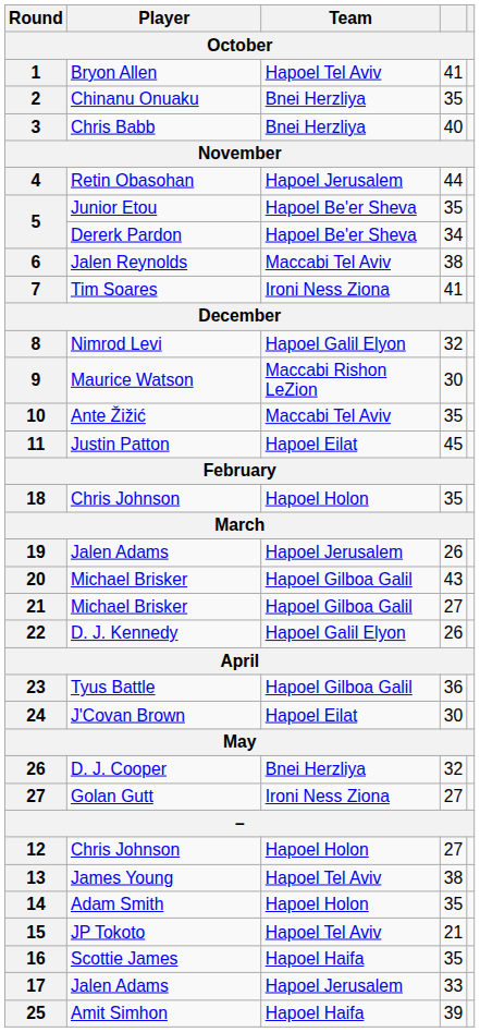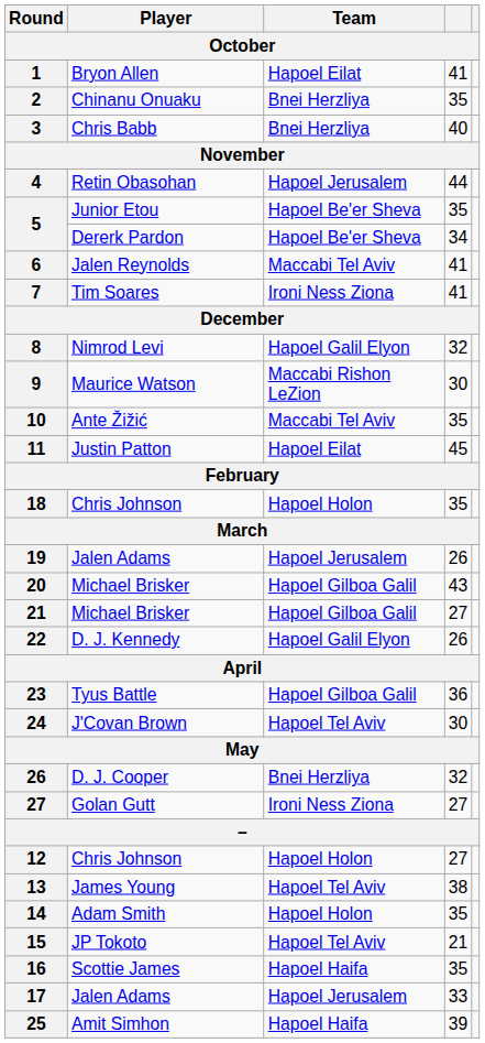 <table class="wikitable" style="text-align:center;">
 <tr>
 <th>Round</th>
 <th style="width:175px;">Player</th>
 <th style="width:160px;">Team</th>
 <th><a href='#'></a></th>
 <th></th>
 </tr>
 <tr>
 <th colspan=5>October</th>
 </tr>
 <tr>
 <th>1</th>
 <td align=left> <a href='#'>Bryon Allen</a></td>
-<td align=left><a href='#'>Hapoel Tel Aviv</a></td>
+<td align=left><a href='#'>Hapoel Eilat</a></td>
 <td>41</td>
 <td></td>
 </tr>
 <tr>
 <th>2</th>
 <td align=left> <a href='#'>Chinanu Onuaku</a></td>
 <td align=left><a href='#'>Bnei Herzliya</a></td>
 <td>35</td>
 <td></td>
 </tr>
 <tr>
 <th>3</th>
 <td align=left> <a href='#'>Chris Babb</a></td>
 <td align=left><a href='#'>Bnei Herzliya</a></td>
 <td>40</td>
 <td></td>
 </tr>
 <tr>
 <th colspan=5>November</th>
 </tr>
 <tr>
 <th>4</th>
 <td align=left> <a href='#'>Retin Obasohan</a></td>
 <td align=left><a href='#'>Hapoel Jerusalem</a></td>
 <td>44</td>
 <td></td>
 </tr>
 <tr>
 <th rowspan=2>5</th>
 <td align=left> <a href='#'>Junior Etou</a></td>
 <td align=left><a href='#'>Hapoel Be'er Sheva</a></td>
 <td>35</td>
 <td rowspan=2></td>
 </tr>
 <tr>
 <td align=left> <a href='#'>Dererk Pardon</a></td>
 <td align=left><a href='#'>Hapoel Be'er Sheva</a></td>
 <td>34</td>
 </tr>
 <tr>
 <th>6</th>
 <td align=left> <a href='#'>Jalen Reynolds</a></td>
 <td align=left><a href='#'>Maccabi Tel Aviv</a></td>
-<td>38</td>
+<td>41</td>
 <td></td>
 </tr>
 <tr>
 <th>7</th>
 <td align=left> <a href='#'>Tim Soares</a></td>
 <td align=left><a href='#'>Ironi Ness Ziona</a></td>
 <td>41</td>
 <td></td>
 </tr>
 <tr>
 <th colspan=5>December</th>
 </tr>
 <tr>
 <th>8</th>
 <td align=left> <a href='#'>Nimrod Levi</a></td>
 <td align=left><a href='#'>Hapoel Galil Elyon</a></td>
 <td>32</td>
 <td></td>
 </tr>
 <tr>
 <th>9</th>
 <td align=left> <a href='#'>Maurice Watson</a></td>
 <td align=left><a href='#'>Maccabi Rishon LeZion</a></td>
 <td>30</td>
 <td></td>
 </tr>
 <tr>
 <th>10</th>
 <td align=left> <a href='#'>Ante Žižić</a></td>
 <td align=left><a href='#'>Maccabi Tel Aviv</a></td>
 <td>35</td>
 <td></td>
 </tr>
 <tr>
 <th>11</th>
 <td align=left> <a href='#'>Justin Patton</a></td>
 <td align=left><a href='#'>Hapoel Eilat</a></td>
 <td>45</td>
 <td></td>
 </tr>
 <tr>
 <th colspan=5>February</th>
 </tr>
 <tr>
 <th>18</th>
 <td align=left> <a href='#'>Chris Johnson</a> </td>
 <td align=left><a href='#'>Hapoel Holon</a></td>
 <td>35</td>
 <td></td>
 </tr>
 <tr>
 <th colspan=5>March</th>
 </tr>
 <tr>
 <th>19</th>
 <td align=left> <a href='#'>Jalen Adams</a> </td>
 <td align=left><a href='#'>Hapoel Jerusalem</a></td>
 <td>26</td>
 <td></td>
 </tr>
 <tr>
 <th>20</th>
 <td align=left> <a href='#'>Michael Brisker</a> </td>
 <td align=left><a href='#'>Hapoel Gilboa Galil</a></td>
 <td>43</td>
 <td></td>
 </tr>
 <tr>
 <th>21</th>
 <td align=left> <a href='#'>Michael Brisker</a> </td>
 <td align=left><a href='#'>Hapoel Gilboa Galil</a></td>
 <td>27</td>
 <td></td>
 </tr>
 <tr>
 <th>22</th>
 <td align=left> <a href='#'>D. J. Kennedy</a></td>
 <td align=left><a href='#'>Hapoel Galil Elyon</a></td>
 <td>26</td>
 <td></td>
 </tr>
 <tr>
 <th colspan=5>April</th>
 </tr>
 <tr>
 <th>23</th>
 <td align=left> <a href='#'>Tyus Battle</a></td>
 <td align=left><a href='#'>Hapoel Gilboa Galil</a></td>
 <td>36</td>
 <td></td>
 </tr>
 <tr>
 <th>24</th>
 <td align=left> <a href='#'>J'Covan Brown</a></td>
-<td align=left><a href='#'>Hapoel Eilat</a></td>
+<td align=left><a href='#'>Hapoel Tel Aviv</a></td>
 <td>30</td>
 <td></td>
 </tr>
 <tr>
 <th colspan=5>May</th>
 </tr>
 <tr>
 <th>26</th>
 <td align=left> <a href='#'>D. J. Cooper</a></td>
 <td align=left><a href='#'>Bnei Herzliya</a></td>
 <td>32</td>
 <td></td>
 </tr>
 <tr>
 <th>27</th>
 <td align=left> <a href='#'>Golan Gutt</a></td>
 <td align=left><a href='#'>Ironi Ness Ziona</a></td>
 <td>27</td>
 <td></td>
 </tr>
 <tr>
 <th colspan=5>–</th>
 </tr>
 <tr>
 <th>12</th>
 <td align=left> <a href='#'>Chris Johnson</a> </td>
 <td align=left><a href='#'>Hapoel Holon</a></td>
 <td>27</td>
 <td></td>
 </tr>
 <tr>
 <th>13</th>
 <td align=left> <a href='#'>James Young</a></td>
 <td align=left><a href='#'>Hapoel Tel Aviv</a></td>
 <td>38</td>
 <td></td>
 </tr>
 <tr>
 <th>14</th>
 <td align=left> <a href='#'>Adam Smith</a></td>
 <td align=left><a href='#'>Hapoel Holon</a></td>
 <td>35</td>
 <td></td>
 </tr>
 <tr>
 <th>15</th>
 <td align=left> <a href='#'>JP Tokoto</a></td>
 <td align=left><a href='#'>Hapoel Tel Aviv</a></td>
 <td>21</td>
 <td></td>
 </tr>
 <tr>
 <th>16</th>
 <td align=left> <a href='#'>Scottie James</a></td>
 <td align=left><a href='#'>Hapoel Haifa</a></td>
 <td>35</td>
 <td></td>
 </tr>
 <tr>
 <th>17</th>
 <td align=left> <a href='#'>Jalen Adams</a> </td>
 <td align=left><a href='#'>Hapoel Jerusalem</a></td>
 <td>33</td>
 <td></td>
 </tr>
 <tr>
 <th>25</th>
 <td align=left> <a href='#'>Amit Simhon</a></td>
 <td align=left><a href='#'>Hapoel Haifa</a></td>
 <td>39</td>
 <td></td>
 </tr>
 </table>
